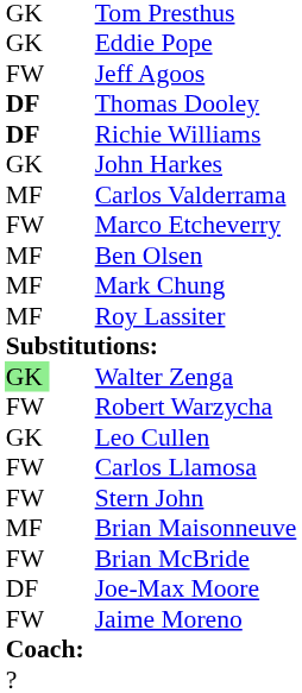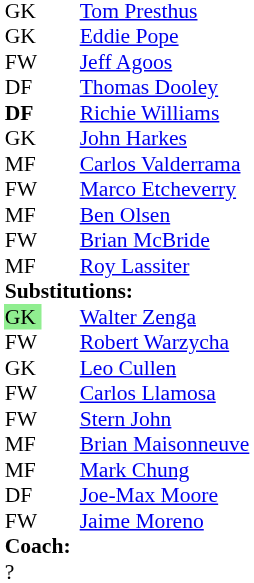 <table cellspacing="0" cellpadding="0" style="font-size:90%; margin:auto;">
 <tr>
 <th width=25></th>
 <th width=25></th>
 </tr>
 <tr>
 <td>GK</td>
 <td><strong> </strong></td>
 <td> <a href='#'>Tom Presthus</a></td>
 <td></td>
 <td></td>
 </tr>
 <tr>
 <td>GK</td>
 <td><strong> </strong></td>
 <td> <a href='#'>Eddie Pope</a></td>
 <td></td>
 <td></td>
 </tr>
 <tr>
 <td>FW</td>
 <td><strong> </strong></td>
 <td> <a href='#'>Jeff Agoos</a></td>
 <td></td>
 <td></td>
 </tr>
 <tr>
-<td><strong>DF</strong></td>
+<td>DF</td>
 <td><strong> </strong></td>
 <td> <a href='#'>Thomas Dooley</a></td>
 <td></td>
 <td></td>
 </tr>
 <tr>
 <td><strong>DF</strong></td>
 <td><strong> </strong></td>
 <td> <a href='#'>Richie Williams</a></td>
 <td></td>
 <td></td>
 </tr>
 <tr>
 <td>GK</td>
 <td><strong> </strong></td>
 <td> <a href='#'>John Harkes</a></td>
 <td></td>
 <td></td>
 </tr>
 <tr>
 <td>MF</td>
 <td><strong> </strong></td>
 <td> <a href='#'>Carlos Valderrama</a></td>
 </tr>
 <tr>
 <td>FW</td>
 <td><strong> </strong></td>
 <td> <a href='#'>Marco Etcheverry</a></td>
 </tr>
 <tr>
 <td>MF</td>
 <td><strong> </strong></td>
 <td> <a href='#'>Ben Olsen</a></td>
 <td></td>
 <td></td>
 </tr>
 <tr>
-<td>MF</td>
+<td>FW</td>
 <td><strong> </strong></td>
-<td> <a href='#'>Mark Chung</a></td>
+<td> <a href='#'>Brian McBride</a></td>
 <td></td>
 <td></td>
 <td></td>
 </tr>
 <tr>
 <td>MF</td>
 <td><strong> </strong></td>
 <td> <a href='#'>Roy Lassiter</a></td>
 <td></td>
 <td></td>
 </tr>
 <tr>
 <td colspan=3><strong>Substitutions:</strong></td>
 </tr>
 <tr>
 <td style="background: lightgreen;">GK</td>
 <td><strong> </strong></td>
 <td> <a href='#'>Walter Zenga</a></td>
 <td></td>
 <td></td>
 </tr>
 <tr>
 <td>FW</td>
 <td><strong> </strong></td>
 <td> <a href='#'>Robert Warzycha</a></td>
 <td></td>
 <td></td>
 </tr>
 <tr>
 <td>GK</td>
 <td><strong> </strong></td>
 <td> <a href='#'>Leo Cullen</a></td>
 <td></td>
 <td></td>
 </tr>
 <tr>
 <td>FW</td>
 <td><strong> </strong></td>
 <td> <a href='#'>Carlos Llamosa</a></td>
 <td></td>
 <td></td>
 </tr>
 <tr>
 <td>FW</td>
 <td><strong> </strong></td>
 <td> <a href='#'>Stern John</a></td>
 <td></td>
 <td></td>
 </tr>
 <tr>
 <td>MF</td>
 <td><strong> </strong></td>
 <td> <a href='#'>Brian Maisonneuve</a></td>
 <td></td>
 <td></td>
 </tr>
 <tr>
-<td>FW</td>
+<td>MF</td>
 <td><strong> </strong></td>
-<td> <a href='#'>Brian McBride</a></td>
+<td> <a href='#'>Mark Chung</a></td>
 <td></td>
 <td></td>
 <td></td>
 </tr>
 <tr>
 <td>DF</td>
 <td><strong> </strong></td>
 <td> <a href='#'>Joe-Max Moore</a></td>
 <td></td>
 <td></td>
 </tr>
 <tr>
 <td>FW</td>
 <td><strong> </strong></td>
 <td> <a href='#'>Jaime Moreno</a></td>
 <td></td>
 <td></td>
 </tr>
 <tr>
 <td colspan=3><strong>Coach:</strong></td>
 </tr>
 <tr>
 <td colspan=4>?</td>
 </tr>
 </table>
